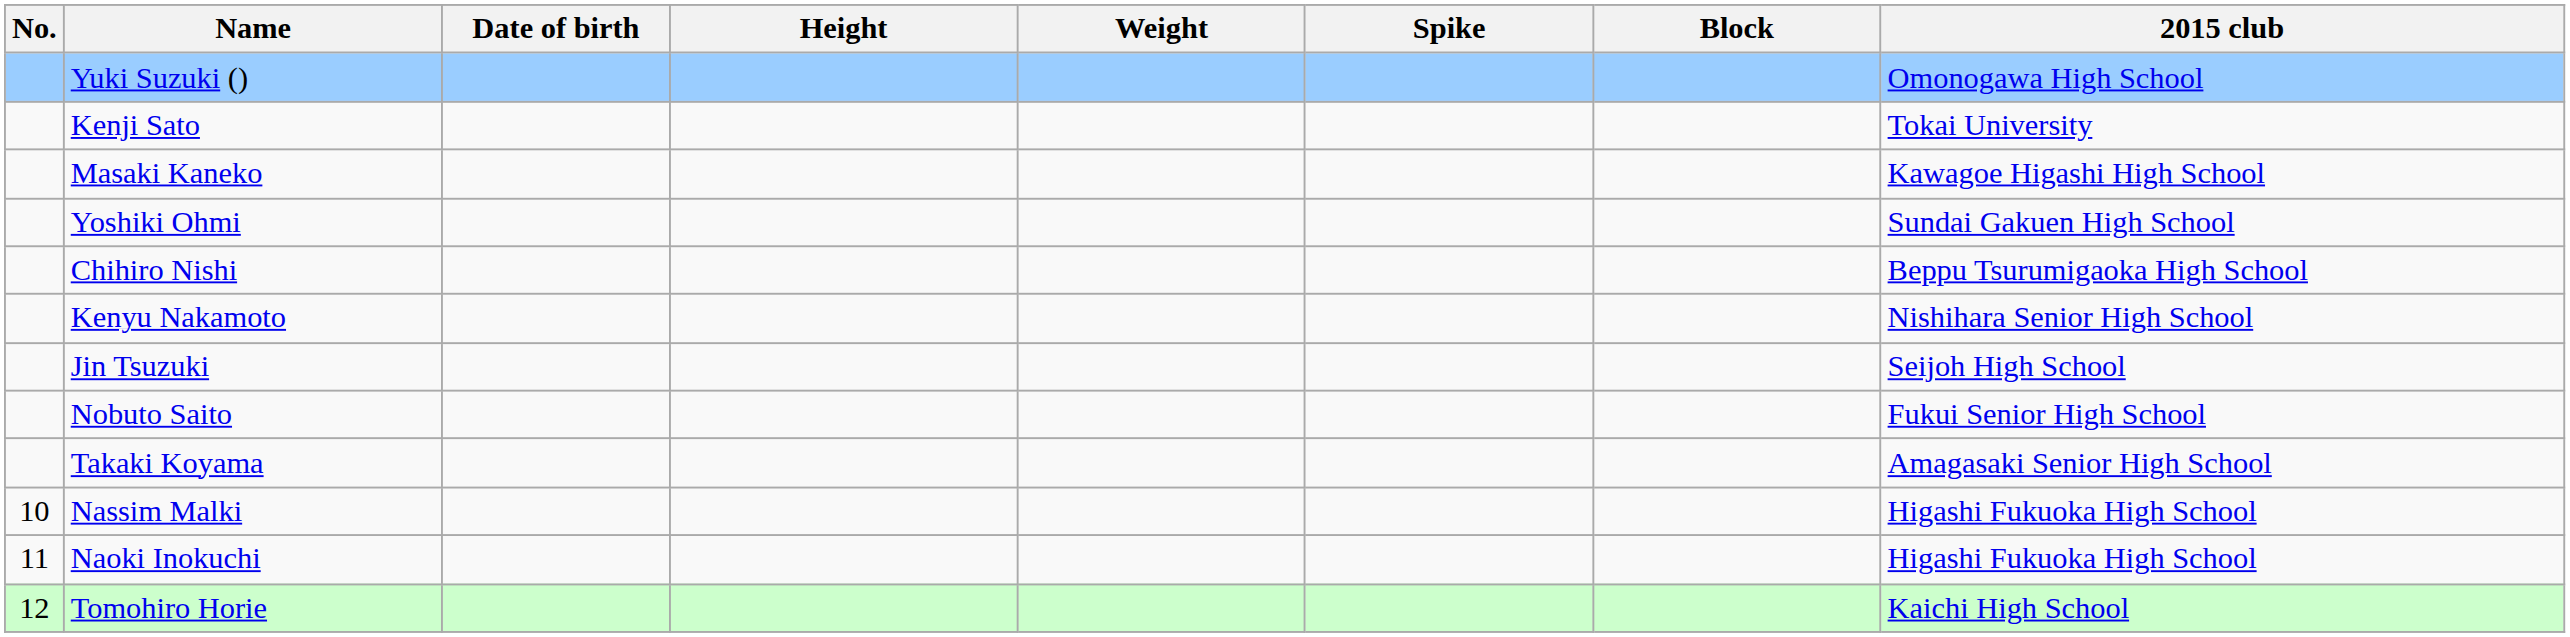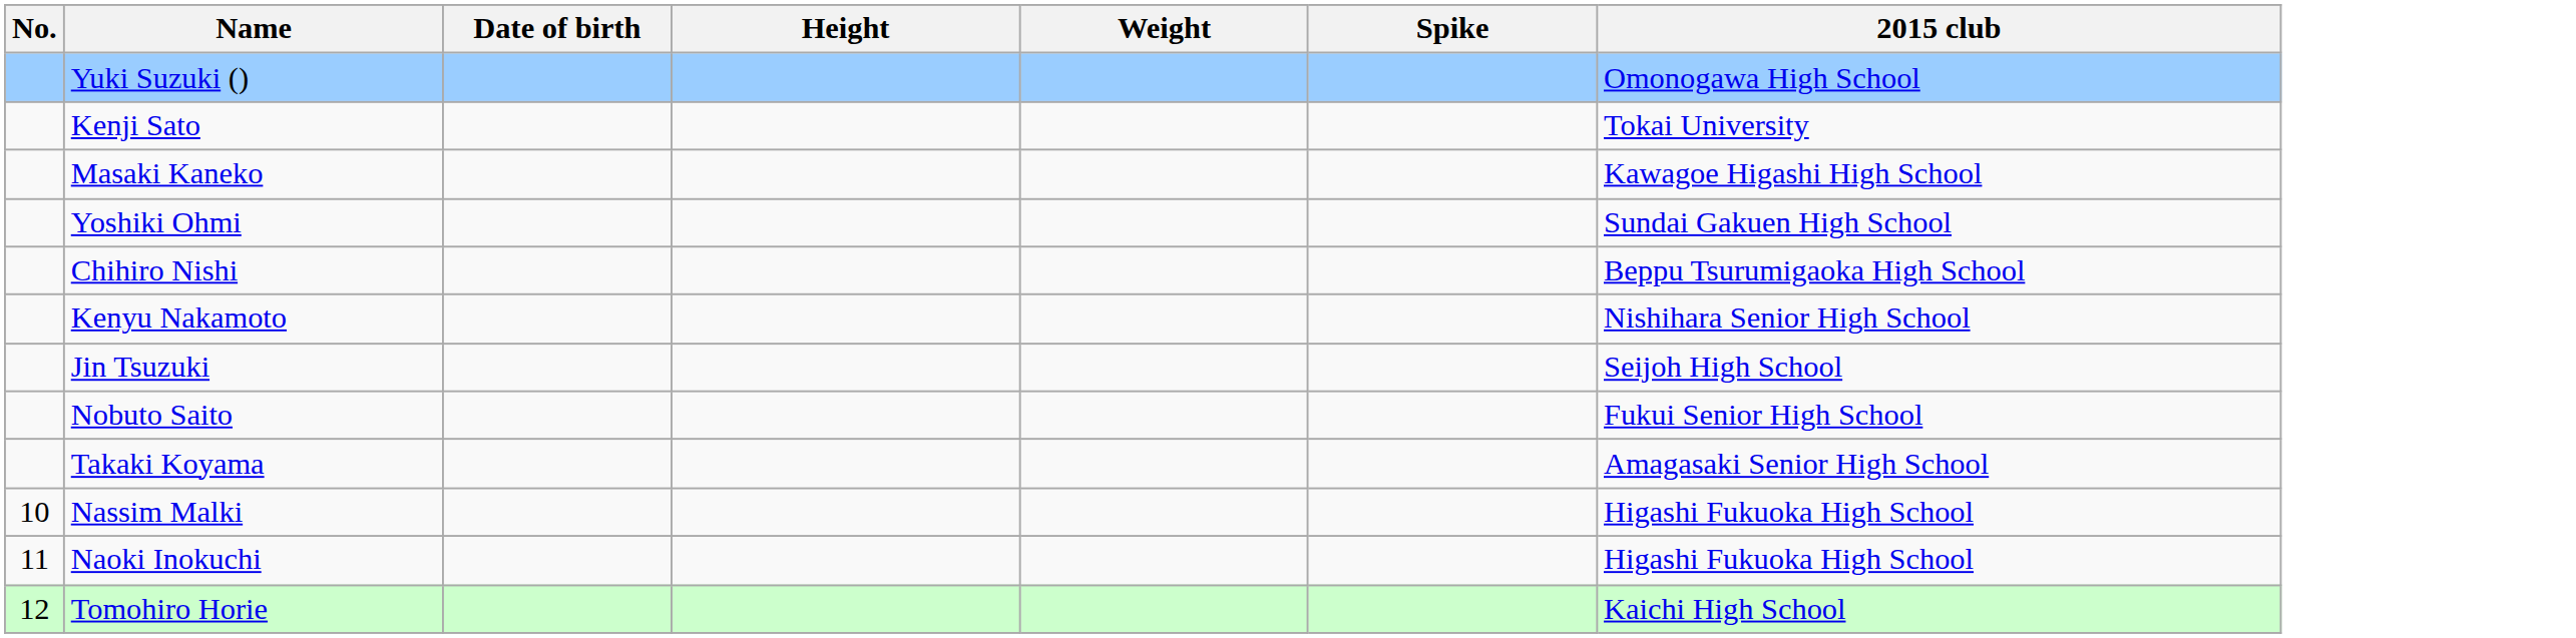 <table class="wikitable sortable" style="text-align:center;">
 <tr>
 <th>No.</th>
 <th style="width:12em">Name</th>
 <th style="width:7em">Date of birth</th>
 <th style="width:11em">Height</th>
 <th style="width:9em">Weight</th>
 <th style="width:9em">Spike</th>
-<th style="width:9em">Block</th>
 <th style="width:22em">2015 club</th>
 </tr>
 <tr bgcolor=#9acdff>
 <td></td>
 <td align=left><a href='#'>Yuki Suzuki</a> ()</td>
 <td align=right></td>
-<td></td>
 <td></td>
 <td></td>
 <td></td>
 <td align=left> <a href='#'>Omonogawa High School</a></td>
 </tr>
 <tr>
 <td></td>
 <td align=left><a href='#'>Kenji Sato</a></td>
 <td align=right></td>
 <td></td>
 <td></td>
 <td></td>
-<td></td>
 <td align=left> <a href='#'>Tokai University</a></td>
 </tr>
 <tr>
 <td></td>
 <td align=left><a href='#'>Masaki Kaneko</a></td>
 <td align=right></td>
-<td></td>
 <td></td>
 <td></td>
 <td></td>
 <td align=left> <a href='#'>Kawagoe Higashi High School</a></td>
 </tr>
 <tr>
 <td></td>
 <td align=left><a href='#'>Yoshiki Ohmi</a></td>
 <td align=right></td>
 <td></td>
 <td></td>
 <td></td>
-<td></td>
 <td align=left> <a href='#'>Sundai Gakuen High School</a></td>
 </tr>
 <tr>
 <td></td>
 <td align=left><a href='#'>Chihiro Nishi</a></td>
 <td align=right></td>
-<td></td>
 <td></td>
 <td></td>
 <td></td>
 <td align=left> <a href='#'>Beppu Tsurumigaoka High School</a></td>
 </tr>
 <tr>
 <td></td>
 <td align=left><a href='#'>Kenyu Nakamoto</a></td>
 <td align=right></td>
 <td></td>
 <td></td>
 <td></td>
-<td></td>
 <td align=left> <a href='#'>Nishihara Senior High School</a></td>
 </tr>
 <tr>
 <td></td>
 <td align=left><a href='#'>Jin Tsuzuki</a></td>
 <td align=right></td>
-<td></td>
 <td></td>
 <td></td>
 <td></td>
 <td align=left> <a href='#'>Seijoh High School</a></td>
 </tr>
 <tr>
 <td></td>
 <td align=left><a href='#'>Nobuto Saito</a></td>
 <td align=right></td>
 <td></td>
 <td></td>
 <td></td>
-<td></td>
 <td align=left> <a href='#'>Fukui Senior High School</a></td>
 </tr>
 <tr>
 <td></td>
 <td align=left><a href='#'>Takaki Koyama</a></td>
 <td align=right></td>
-<td></td>
 <td></td>
 <td></td>
 <td></td>
 <td align=left> <a href='#'>Amagasaki Senior High School</a></td>
 </tr>
 <tr>
 <td>10</td>
 <td align=left><a href='#'>Nassim Malki</a></td>
 <td align=right></td>
 <td></td>
 <td></td>
 <td></td>
-<td></td>
 <td align=left> <a href='#'>Higashi Fukuoka High School</a></td>
 </tr>
 <tr>
 <td>11</td>
 <td align=left><a href='#'>Naoki Inokuchi</a></td>
 <td align=right></td>
-<td></td>
 <td></td>
 <td></td>
 <td></td>
 <td align=left> <a href='#'>Higashi Fukuoka High School</a></td>
 </tr>
 <tr bgcolor=#ccffcc>
 <td>12</td>
 <td align=left><a href='#'>Tomohiro Horie</a></td>
 <td align=right></td>
 <td></td>
 <td></td>
 <td></td>
-<td></td>
 <td align=left> <a href='#'>Kaichi High School</a></td>
 </tr>
 </table>
